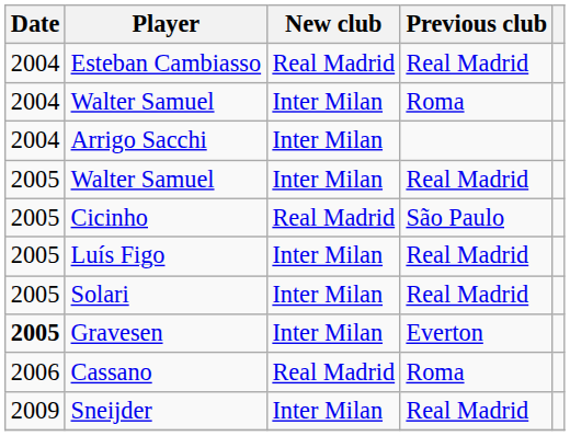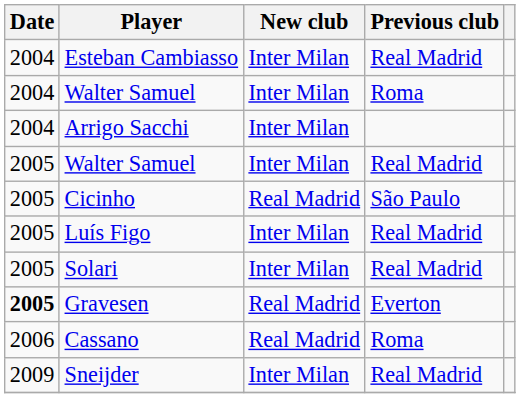 <table class="wikitable">
 <tr>
 <th>Date</th>
 <th>Player</th>
 <th>New club</th>
 <th>Previous club</th>
 <th></th>
 </tr>
 <tr>
 <td>2004</td>
 <td><a href='#'>Esteban Cambiasso</a></td>
-<td><a href='#'>Real Madrid</a></td>
+<td><a href='#'>Inter Milan</a></td>
 <td><a href='#'>Real Madrid</a></td>
 <td></td>
 </tr>
 <tr>
 <td>2004</td>
 <td><a href='#'>Walter Samuel</a></td>
 <td><a href='#'>Inter Milan</a></td>
 <td><a href='#'>Roma</a></td>
 <td></td>
 </tr>
 <tr>
 <td>2004</td>
 <td><a href='#'>Arrigo Sacchi</a></td>
 <td><a href='#'>Inter Milan</a></td>
 <td></td>
 <td></td>
 </tr>
 <tr>
 <td>2005</td>
 <td><a href='#'>Walter Samuel</a></td>
 <td><a href='#'>Inter Milan</a></td>
 <td><a href='#'>Real Madrid</a></td>
 <td></td>
 </tr>
 <tr>
 <td>2005</td>
 <td><a href='#'>Cicinho</a></td>
 <td><a href='#'>Real Madrid</a></td>
 <td><a href='#'>São Paulo</a></td>
 <td></td>
 </tr>
 <tr>
 <td>2005</td>
 <td><a href='#'>Luís Figo</a></td>
 <td><a href='#'>Inter Milan</a></td>
 <td><a href='#'>Real Madrid</a></td>
 <td></td>
 </tr>
 <tr>
 <td>2005</td>
 <td><a href='#'>Solari</a></td>
 <td><a href='#'>Inter Milan</a></td>
 <td><a href='#'>Real Madrid</a></td>
 <td></td>
 </tr>
 <tr>
 <td><strong>2005</strong></td>
 <td><a href='#'>Gravesen</a></td>
-<td><a href='#'>Inter Milan</a></td>
+<td><a href='#'>Real Madrid</a></td>
 <td><a href='#'>Everton</a></td>
 <td></td>
 </tr>
 <tr>
 <td>2006</td>
 <td><a href='#'>Cassano</a></td>
 <td><a href='#'>Real Madrid</a></td>
 <td><a href='#'>Roma</a></td>
 <td></td>
 </tr>
 <tr>
 <td>2009</td>
 <td><a href='#'>Sneijder</a></td>
 <td><a href='#'>Inter Milan</a></td>
 <td><a href='#'>Real Madrid</a></td>
 <td></td>
 </tr>
 <tr>
 </tr>
 </table>
